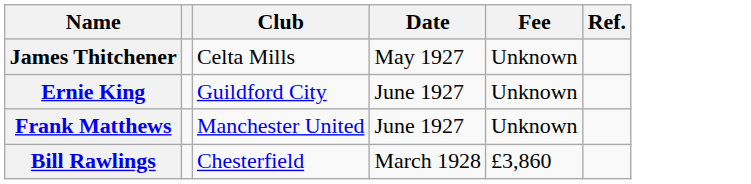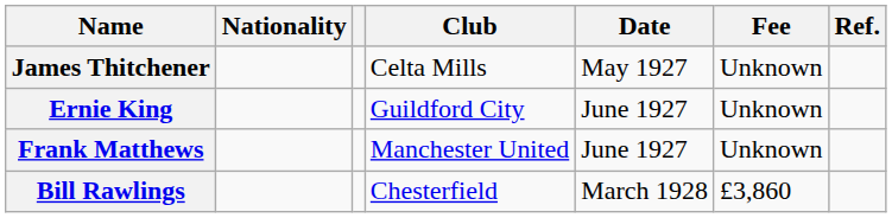 <table class="wikitable plainrowheaders">
 <tr>
 <th scope="col">Name</th>
+<th scope="col">Nationality</th>
 <th scope="col"></th>
 <th scope="col">Club</th>
 <th scope="col">Date</th>
 <th scope="col">Fee</th>
 <th scope="col">Ref.</th>
 </tr>
 <tr>
 <th scope="row">James Thitchener</th>
+<td></td>
 <td align="center"></td>
 <td> Celta Mills</td>
 <td>May 1927</td>
 <td>Unknown</td>
 <td align="center"></td>
 </tr>
 <tr>
 <th scope="row"><a href='#'>Ernie King</a></th>
+<td></td>
 <td align="center"></td>
 <td> <a href='#'>Guildford City</a></td>
 <td>June 1927</td>
 <td>Unknown</td>
 <td align="center"></td>
 </tr>
 <tr>
 <th scope="row"><a href='#'>Frank Matthews</a></th>
+<td></td>
 <td align="center"></td>
 <td> <a href='#'>Manchester United</a></td>
 <td>June 1927</td>
 <td>Unknown</td>
 <td align="center"></td>
 </tr>
 <tr>
 <th scope="row"><a href='#'>Bill Rawlings</a></th>
+<td></td>
 <td align="center"></td>
 <td> <a href='#'>Chesterfield</a></td>
 <td>March 1928</td>
 <td>£3,860</td>
 <td align="center"></td>
 </tr>
 </table>
